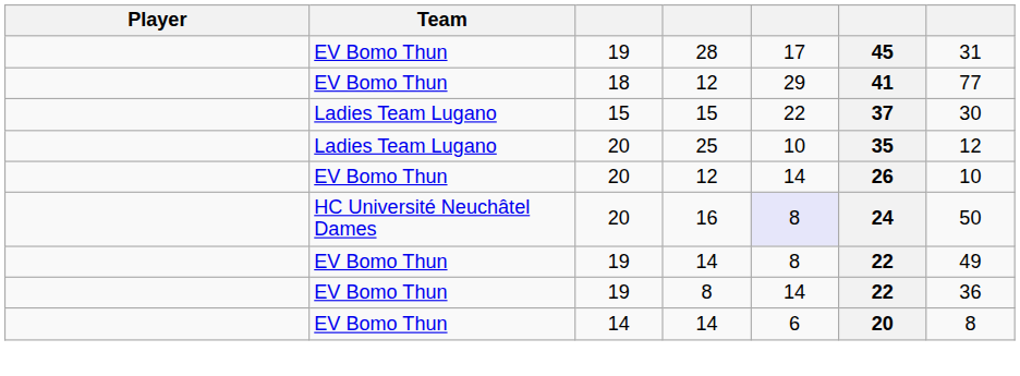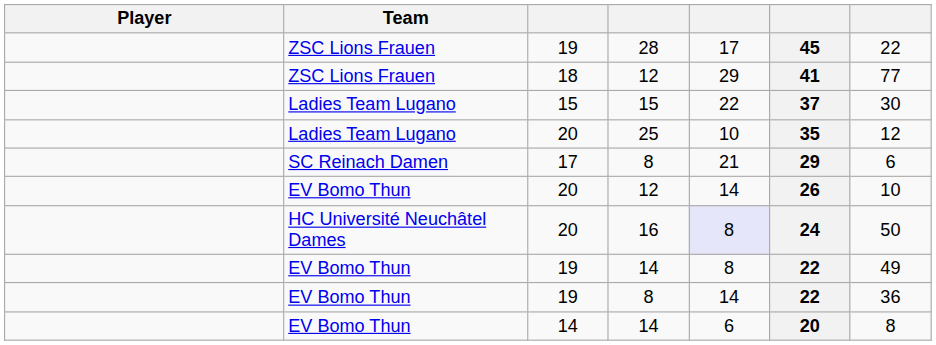 <table class="wikitable sortable" style="text-align: center">
 <tr>
 <th style="width: 15em;">Player</th>
 <th style="width: 13em;">Team</th>
 <th style="width: 4em;"></th>
 <th style="width: 4em;"></th>
 <th style="width: 4em;"></th>
 <th style="width: 4em;"></th>
 <th style="width: 4em;"></th>
 </tr>
 <tr>
 <td style="text-align:left;"> </td>
-<td style="text-align:left;"><a href='#'>EV Bomo Thun</a></td>
+<td style="text-align:left;"><a href='#'>ZSC Lions Frauen</a></td>
 <td>19</td>
 <td>28</td>
 <td>17</td>
 <th>45</th>
-<td>31</td>
+<td>22</td>
 </tr>
 <tr>
 <td style="text-align:left;"> </td>
-<td style="text-align:left;"><a href='#'>EV Bomo Thun</a></td>
+<td style="text-align:left;"><a href='#'>ZSC Lions Frauen</a></td>
 <td>18</td>
 <td>12</td>
 <td>29</td>
 <th>41</th>
 <td>77</td>
 </tr>
 <tr>
 <td style="text-align:left;"> </td>
 <td style="text-align:left;"><a href='#'>Ladies Team Lugano</a></td>
 <td>15</td>
 <td>15</td>
 <td>22</td>
 <th>37</th>
 <td>30</td>
 </tr>
 <tr>
 <td style="text-align:left;"> </td>
 <td style="text-align:left;"><a href='#'>Ladies Team Lugano</a></td>
 <td>20</td>
 <td>25</td>
 <td>10</td>
 <th>35</th>
 <td>12</td>
+</tr>
+<tr>
+<td style="text-align:left;"> </td>
+<td style="text-align:left;"><a href='#'>SC Reinach Damen</a></td>
+<td>17</td>
+<td>8</td>
+<td>21</td>
+<th>29</th>
+<td>6</td>
 </tr>
 <tr>
 <td style="text-align:left;"> </td>
 <td style="text-align:left;"><a href='#'>EV Bomo Thun</a></td>
 <td>20</td>
 <td>12</td>
 <td>14</td>
 <th>26</th>
 <td>10</td>
 </tr>
 <tr>
 <td style="text-align:left;"> </td>
 <td style="text-align:left;"><a href='#'>HC Université Neuchâtel Dames</a></td>
 <td>20</td>
 <td>16</td>
 <td style="background: lavender;">8</td>
 <th>24</th>
 <td>50</td>
 </tr>
 <tr>
 <td style="text-align:left;"> </td>
 <td style="text-align:left;"><a href='#'>EV Bomo Thun</a></td>
 <td>19</td>
 <td>14</td>
 <td>8</td>
 <th>22</th>
 <td>49</td>
 </tr>
 <tr>
 <td style="text-align:left;"> </td>
 <td style="text-align:left;"><a href='#'>EV Bomo Thun</a></td>
 <td>19</td>
 <td>8</td>
 <td>14</td>
 <th>22</th>
 <td>36</td>
 </tr>
 <tr>
 <td style="text-align:left;"> </td>
 <td style="text-align:left;"><a href='#'>EV Bomo Thun</a></td>
 <td>14</td>
 <td>14</td>
 <td>6</td>
 <th>20</th>
 <td>8</td>
 </tr>
 </table>
